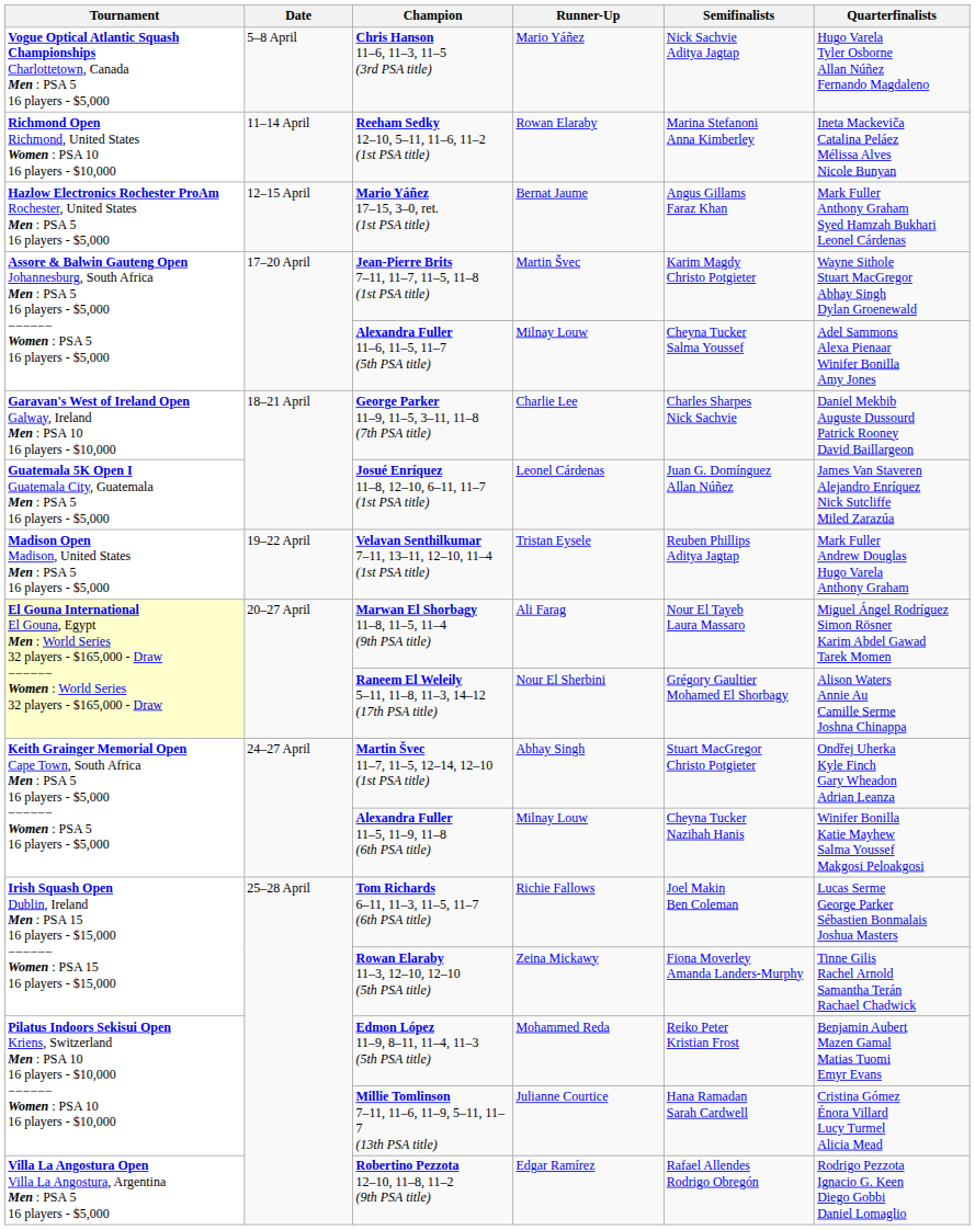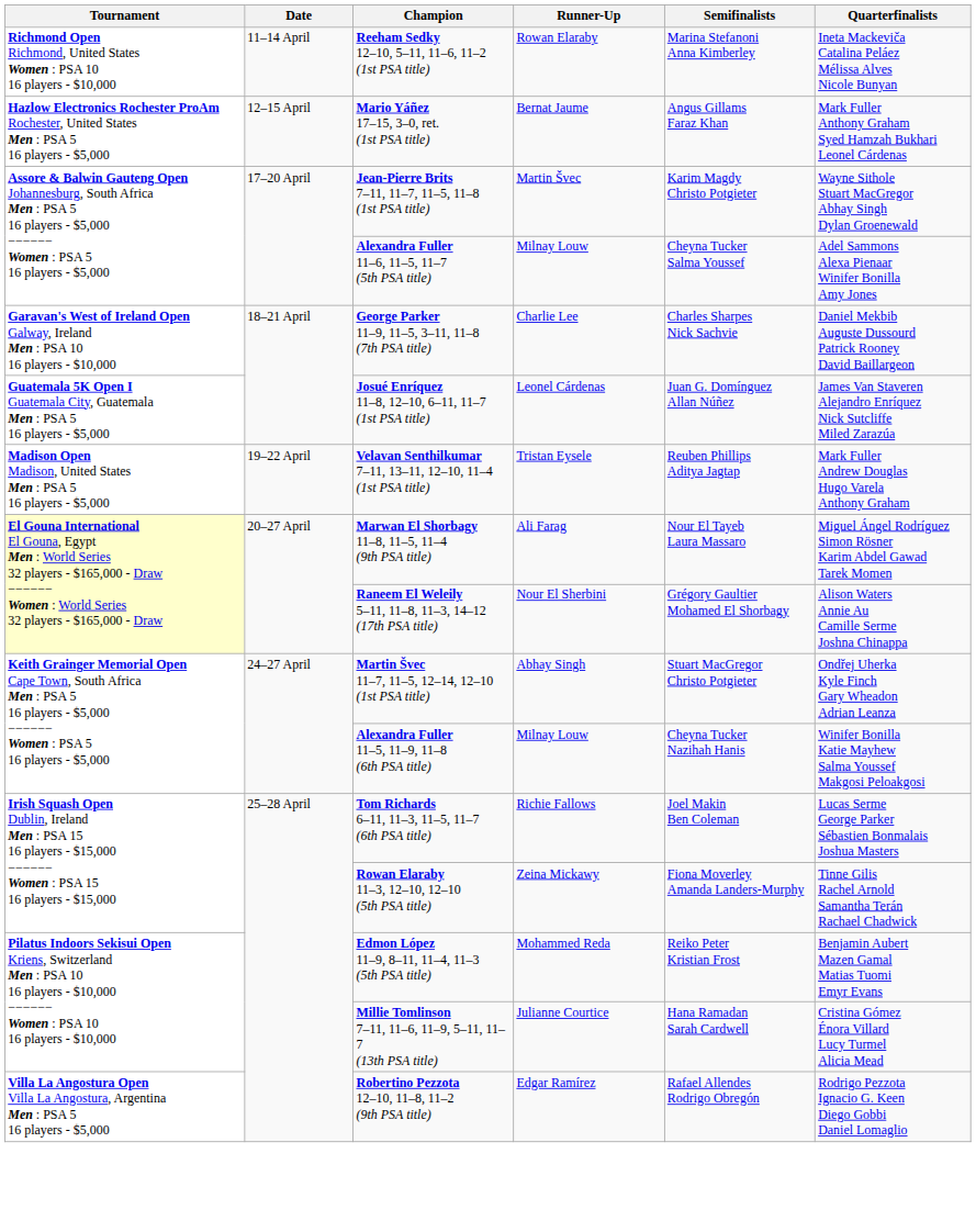 <table class="wikitable" style="font-size:88%">
 <tr>
 <th width=250>Tournament</th>
 <th width=110>Date</th>
 <th width=165>Champion</th>
 <th width=155>Runner-Up</th>
 <th width=155>Semifinalists</th>
 <th width=160>Quarterfinalists</th>
-</tr>
-<tr valign=top>
-<td style="background:#fff;"><strong><a href='#'>Vogue Optical Atlantic Squash Championships</a></strong><br> <a href='#'>Charlottetown</a>, Canada<br><strong> <em>Men</em> </strong>: PSA 5<br>16 players - $5,000</td>
-<td>5–8 April</td>
-<td> <strong><a href='#'>Chris Hanson</a></strong><br>11–6, 11–3, 11–5<br><em>(3rd PSA title)</em></td>
-<td> <a href='#'>Mario Yáñez</a></td>
-<td> <a href='#'>Nick Sachvie</a><br> <a href='#'>Aditya Jagtap</a></td>
-<td> <a href='#'>Hugo Varela</a><br> <a href='#'>Tyler Osborne</a><br> <a href='#'>Allan Núñez</a><br> <a href='#'>Fernando Magdaleno</a></td>
 </tr>
 <tr valign=top>
 <td style="background:#fff;"><strong><a href='#'>Richmond Open</a></strong><br> <a href='#'>Richmond</a>, United States<br><strong> <em>Women</em> </strong>: PSA 10<br>16 players - $10,000</td>
 <td>11–14 April</td>
 <td> <strong><a href='#'>Reeham Sedky</a></strong><br>12–10, 5–11, 11–6, 11–2<br><em>(1st PSA title)</em></td>
 <td> <a href='#'>Rowan Elaraby</a></td>
 <td> <a href='#'>Marina Stefanoni</a><br> <a href='#'>Anna Kimberley</a></td>
 <td> <a href='#'>Ineta Mackeviča</a><br> <a href='#'>Catalina Peláez</a><br> <a href='#'>Mélissa Alves</a><br> <a href='#'>Nicole Bunyan</a></td>
 </tr>
 <tr valign=top>
 <td style="background:#fff;"><strong><a href='#'>Hazlow Electronics Rochester ProAm</a></strong><br> <a href='#'>Rochester</a>, United States<br><strong> <em>Men</em> </strong>: PSA 5<br>16 players - $5,000</td>
 <td>12–15 April</td>
 <td> <strong><a href='#'>Mario Yáñez</a></strong><br>17–15, 3–0, ret.<br><em>(1st PSA title)</em></td>
 <td> <a href='#'>Bernat Jaume</a></td>
 <td> <a href='#'>Angus Gillams</a><br> <a href='#'>Faraz Khan</a></td>
 <td> <a href='#'>Mark Fuller</a><br> <a href='#'>Anthony Graham</a><br> <a href='#'>Syed Hamzah Bukhari</a><br> <a href='#'>Leonel Cárdenas</a></td>
 </tr>
 <tr valign=top>
 <td rowspan=2 style="background:#fff;"><strong><a href='#'>Assore & Balwin Gauteng Open</a></strong><br> <a href='#'>Johannesburg</a>, South Africa<br><strong> <em>Men</em> </strong>: PSA 5<br>16 players - $5,000<br>−−−−−−<br><strong> <em>Women</em> </strong>: PSA 5<br>16 players - $5,000</td>
 <td rowspan=2>17–20 April</td>
 <td> <strong><a href='#'>Jean-Pierre Brits</a></strong><br>7–11, 11–7, 11–5, 11–8<br><em>(1st PSA title)</em></td>
 <td> <a href='#'>Martin Švec</a></td>
 <td> <a href='#'>Karim Magdy</a><br> <a href='#'>Christo Potgieter</a></td>
 <td> <a href='#'>Wayne Sithole</a><br> <a href='#'>Stuart MacGregor</a><br> <a href='#'>Abhay Singh</a><br> <a href='#'>Dylan Groenewald</a></td>
 </tr>
 <tr valign=top>
 <td> <strong><a href='#'>Alexandra Fuller</a></strong><br>11–6, 11–5, 11–7<br><em>(5th PSA title)</em></td>
 <td> <a href='#'>Milnay Louw</a></td>
 <td> <a href='#'>Cheyna Tucker</a><br> <a href='#'>Salma Youssef</a></td>
 <td> <a href='#'>Adel Sammons</a><br> <a href='#'>Alexa Pienaar</a><br> <a href='#'>Winifer Bonilla</a><br> <a href='#'>Amy Jones</a></td>
 </tr>
 <tr valign=top>
 <td style="background:#fff;"><strong><a href='#'>Garavan's West of Ireland Open</a></strong><br> <a href='#'>Galway</a>, Ireland<br><strong> <em>Men</em> </strong>: PSA 10<br>16 players - $10,000</td>
 <td rowspan=2>18–21 April</td>
 <td> <strong><a href='#'>George Parker</a></strong><br>11–9, 11–5, 3–11, 11–8<br><em>(7th PSA title)</em></td>
 <td> <a href='#'>Charlie Lee</a></td>
 <td> <a href='#'>Charles Sharpes</a><br> <a href='#'>Nick Sachvie</a></td>
 <td> <a href='#'>Daniel Mekbib</a><br> <a href='#'>Auguste Dussourd</a><br> <a href='#'>Patrick Rooney</a><br> <a href='#'>David Baillargeon</a></td>
 </tr>
 <tr valign=top>
 <td style="background:#fff;"><strong><a href='#'>Guatemala 5K Open I</a></strong><br> <a href='#'>Guatemala City</a>, Guatemala<br><strong> <em>Men</em> </strong>: PSA 5<br>16 players - $5,000</td>
 <td> <strong><a href='#'>Josué Enríquez</a></strong><br>11–8, 12–10, 6–11, 11–7<br><em>(1st PSA title)</em></td>
 <td> <a href='#'>Leonel Cárdenas</a></td>
 <td> <a href='#'>Juan G. Domínguez</a><br> <a href='#'>Allan Núñez</a></td>
 <td> <a href='#'>James Van Staveren</a><br> <a href='#'>Alejandro Enríquez</a><br> <a href='#'>Nick Sutcliffe</a><br> <a href='#'>Miled Zarazúa</a></td>
 </tr>
 <tr valign=top>
 <td style="background:#fff;"><strong><a href='#'>Madison Open</a></strong><br> <a href='#'>Madison</a>, United States<br><strong> <em>Men</em> </strong>: PSA 5<br>16 players - $5,000</td>
 <td>19–22 April</td>
 <td> <strong><a href='#'>Velavan Senthilkumar</a></strong><br>7–11, 13–11, 12–10, 11–4<br><em>(1st PSA title)</em></td>
 <td> <a href='#'>Tristan Eysele</a></td>
 <td> <a href='#'>Reuben Phillips</a><br> <a href='#'>Aditya Jagtap</a></td>
 <td> <a href='#'>Mark Fuller</a><br> <a href='#'>Andrew Douglas</a><br> <a href='#'>Hugo Varela</a><br> <a href='#'>Anthony Graham</a></td>
 </tr>
 <tr valign=top>
 <td rowspan=2 style="background:#ffc;"><strong><a href='#'>El Gouna International</a></strong><br> <a href='#'>El Gouna</a>, Egypt<br><strong> <em>Men</em> </strong>: <a href='#'>World Series</a><br>32 players - $165,000 - <a href='#'>Draw</a><br>−−−−−−<br><strong> <em>Women</em> </strong>: <a href='#'>World Series</a><br>32 players - $165,000 - <a href='#'>Draw</a></td>
 <td rowspan=2>20–27 April</td>
 <td> <strong><a href='#'>Marwan El Shorbagy</a></strong><br>11–8, 11–5, 11–4<br><em>(9th PSA title)</em></td>
 <td> <a href='#'>Ali Farag</a></td>
 <td> <a href='#'>Nour El Tayeb</a><br> <a href='#'>Laura Massaro</a></td>
 <td> <a href='#'>Miguel Ángel Rodríguez</a><br> <a href='#'>Simon Rösner</a><br> <a href='#'>Karim Abdel Gawad</a><br> <a href='#'>Tarek Momen</a></td>
 </tr>
 <tr valign=top>
 <td> <strong><a href='#'>Raneem El Weleily</a></strong><br>5–11, 11–8, 11–3, 14–12<br><em>(17th PSA title)</em></td>
 <td> <a href='#'>Nour El Sherbini</a></td>
 <td> <a href='#'>Grégory Gaultier</a><br> <a href='#'>Mohamed El Shorbagy</a></td>
 <td> <a href='#'>Alison Waters</a><br> <a href='#'>Annie Au</a><br> <a href='#'>Camille Serme</a><br> <a href='#'>Joshna Chinappa</a></td>
 </tr>
 <tr valign=top>
 <td rowspan=2 style="background:#fff;"><strong><a href='#'>Keith Grainger Memorial  Open</a></strong><br> <a href='#'>Cape Town</a>, South Africa<br><strong> <em>Men</em> </strong>: PSA 5<br>16 players - $5,000<br>−−−−−−<br><strong> <em>Women</em> </strong>: PSA 5<br>16 players - $5,000</td>
 <td rowspan=2>24–27 April</td>
 <td> <strong><a href='#'>Martin Švec</a></strong><br>11–7, 11–5, 12–14, 12–10<br><em>(1st PSA title)</em></td>
 <td> <a href='#'>Abhay Singh</a></td>
 <td> <a href='#'>Stuart MacGregor</a><br> <a href='#'>Christo Potgieter</a></td>
 <td> <a href='#'>Ondřej Uherka</a><br> <a href='#'>Kyle Finch</a><br> <a href='#'>Gary Wheadon</a><br> <a href='#'>Adrian Leanza</a></td>
 </tr>
 <tr valign=top>
 <td> <strong><a href='#'>Alexandra Fuller</a></strong><br>11–5, 11–9, 11–8<br><em>(6th PSA title)</em></td>
 <td> <a href='#'>Milnay Louw</a></td>
 <td> <a href='#'>Cheyna Tucker</a><br> <a href='#'>Nazihah Hanis</a></td>
 <td> <a href='#'>Winifer Bonilla</a><br> <a href='#'>Katie Mayhew</a><br> <a href='#'>Salma Youssef</a><br> <a href='#'>Makgosi Peloakgosi</a></td>
 </tr>
 <tr valign=top>
 <td rowspan=2 style="background:#fff;"><strong><a href='#'>Irish Squash Open</a></strong><br> <a href='#'>Dublin</a>, Ireland<br><strong> <em>Men</em> </strong>: PSA 15<br>16 players - $15,000<br>−−−−−−<br><strong> <em>Women</em> </strong>: PSA 15<br>16 players - $15,000</td>
 <td rowspan=5>25–28 April</td>
 <td> <strong><a href='#'>Tom Richards</a></strong><br>6–11, 11–3, 11–5, 11–7<br><em>(6th PSA title)</em></td>
 <td> <a href='#'>Richie Fallows</a></td>
 <td> <a href='#'>Joel Makin</a><br> <a href='#'>Ben Coleman</a></td>
 <td> <a href='#'>Lucas Serme</a><br> <a href='#'>George Parker</a><br> <a href='#'>Sébastien Bonmalais</a><br> <a href='#'>Joshua Masters</a></td>
 </tr>
 <tr valign=top>
 <td> <strong><a href='#'>Rowan Elaraby</a></strong><br>11–3, 12–10, 12–10<br><em>(5th PSA title)</em></td>
 <td> <a href='#'>Zeina Mickawy</a></td>
 <td> <a href='#'>Fiona Moverley</a><br> <a href='#'>Amanda Landers-Murphy</a></td>
 <td> <a href='#'>Tinne Gilis</a><br> <a href='#'>Rachel Arnold</a><br> <a href='#'>Samantha Terán</a><br> <a href='#'>Rachael Chadwick</a></td>
 </tr>
 <tr valign=top>
 <td rowspan=2 style="background:#fff;"><strong><a href='#'>Pilatus Indoors Sekisui Open</a></strong><br> <a href='#'>Kriens</a>, Switzerland<br><strong> <em>Men</em> </strong>: PSA 10<br>16 players - $10,000<br>−−−−−−<br><strong> <em>Women</em> </strong>: PSA 10<br>16 players - $10,000</td>
 <td> <strong><a href='#'>Edmon López</a></strong><br>11–9, 8–11, 11–4, 11–3<br><em>(5th PSA title)</em></td>
 <td> <a href='#'>Mohammed Reda</a></td>
 <td> <a href='#'>Reiko Peter</a><br> <a href='#'>Kristian Frost</a></td>
 <td> <a href='#'>Benjamin Aubert</a><br> <a href='#'>Mazen Gamal</a><br> <a href='#'>Matias Tuomi</a><br> <a href='#'>Emyr Evans</a></td>
 </tr>
 <tr valign=top>
 <td> <strong><a href='#'>Millie Tomlinson</a></strong><br>7–11, 11–6, 11–9, 5–11, 11–7<br><em>(13th PSA title)</em></td>
 <td> <a href='#'>Julianne Courtice</a></td>
 <td> <a href='#'>Hana Ramadan</a><br> <a href='#'>Sarah Cardwell</a></td>
 <td> <a href='#'>Cristina Gómez</a><br> <a href='#'>Énora Villard</a><br> <a href='#'>Lucy Turmel</a><br> <a href='#'>Alicia Mead</a></td>
 </tr>
 <tr valign=top>
 <td style="background:#fff;"><strong><a href='#'>Villa La Angostura Open</a></strong><br> <a href='#'>Villa La Angostura</a>, Argentina<br><strong> <em>Men</em> </strong>: PSA 5<br>16 players - $5,000</td>
 <td> <strong><a href='#'>Robertino Pezzota</a></strong><br>12–10, 11–8, 11–2<br><em>(9th PSA title)</em></td>
 <td> <a href='#'>Edgar Ramírez</a></td>
 <td> <a href='#'>Rafael Allendes</a><br> <a href='#'>Rodrigo Obregón</a></td>
 <td> <a href='#'>Rodrigo Pezzota</a><br> <a href='#'>Ignacio G. Keen</a><br> <a href='#'>Diego Gobbi</a><br> <a href='#'>Daniel Lomaglio</a></td>
 </tr>
 </table>
